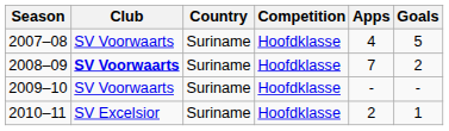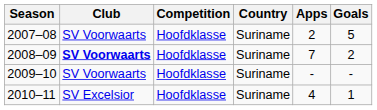 <table Class = "wikitable">
 <tr>
 <th>Season</th>
 <th>Club</th>
+<th>Competition</th>
 <th>Country</th>
-<th>Competition</th>
 <th align = "center">Apps</th>
 <th align = "center">Goals</th>
 </tr>
 <tr>
 <td>2007–08</td>
 <td><a href='#'>SV Voorwaarts</a></td>
+<td><a href='#'>Hoofdklasse</a></td>
 <td>Suriname</td>
-<td><a href='#'>Hoofdklasse</a></td>
-<td align = " center ">4</td>
+<td align = " center ">2</td>
 <td align =" center ">5</td>
 </tr>
 <tr>
 <td>2008–09</td>
 <td><strong><a href='#'>SV Voorwaarts</a></strong></td>
+<td><a href='#'>Hoofdklasse</a></td>
 <td>Suriname</td>
-<td><a href='#'>Hoofdklasse</a></td>
 <td align = " center ">7</td>
 <td align =" center ">2</td>
 </tr>
 <tr>
 <td>2009–10</td>
 <td><a href='#'>SV Voorwaarts</a></td>
+<td><a href='#'>Hoofdklasse</a></td>
 <td>Suriname</td>
-<td><a href='#'>Hoofdklasse</a></td>
 <td align = " center ">-</td>
 <td align =" center ">-</td>
 </tr>
 <tr>
 <td>2010–11</td>
 <td><a href='#'>SV Excelsior</a></td>
+<td><a href='#'>Hoofdklasse</a></td>
 <td>Suriname</td>
-<td><a href='#'>Hoofdklasse</a></td>
-<td align = " center ">2</td>
+<td align = " center ">4</td>
 <td align =" center ">1</td>
 </tr>
 </table>
